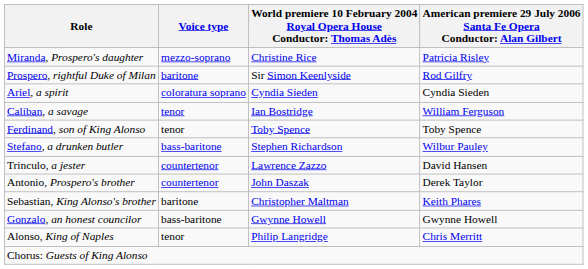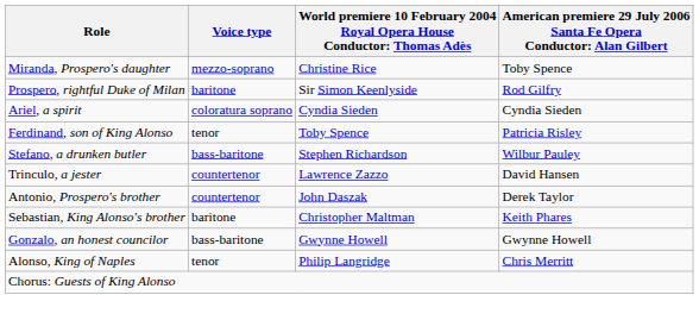 <table class="wikitable">
 <tr>
 <th>Role</th>
 <th><a href='#'>Voice type</a></th>
 <th>World premiere 10 February 2004<br><a href='#'>Royal Opera House</a><br>Conductor: <a href='#'>Thomas Adès</a></th>
 <th>American premiere 29 July 2006<br><a href='#'>Santa Fe Opera</a><br>Conductor: <a href='#'>Alan Gilbert</a></th>
 </tr>
 <tr>
 <td><a href='#'>Miranda</a>, <em>Prospero's daughter</em></td>
 <td><a href='#'>mezzo-soprano</a></td>
 <td><a href='#'>Christine Rice</a></td>
-<td><a href='#'>Patricia Risley</a></td>
+<td>Toby Spence</td>
 </tr>
 <tr>
 <td><a href='#'>Prospero</a>, <em>rightful Duke of Milan</em></td>
 <td><a href='#'>baritone</a></td>
 <td>Sir <a href='#'>Simon Keenlyside</a></td>
 <td><a href='#'>Rod Gilfry</a></td>
 </tr>
 <tr>
 <td><a href='#'>Ariel</a>, <em>a spirit</em></td>
 <td><a href='#'>coloratura soprano</a></td>
 <td><a href='#'>Cyndia Sieden</a></td>
 <td>Cyndia Sieden</td>
 </tr>
 <tr>
-<td><a href='#'>Caliban</a>, <em>a savage</em></td>
-<td><a href='#'>tenor</a></td>
-<td><a href='#'>Ian Bostridge</a></td>
-<td><a href='#'>William Ferguson</a></td>
-</tr>
-<tr>
 <td><a href='#'>Ferdinand</a>, <em>son of King Alonso</em></td>
 <td>tenor</td>
 <td><a href='#'>Toby Spence</a></td>
-<td>Toby Spence</td>
+<td><a href='#'>Patricia Risley</a></td>
 </tr>
 <tr>
 <td><a href='#'>Stefano</a>, <em>a drunken butler</em></td>
 <td><a href='#'>bass-baritone</a></td>
 <td><a href='#'>Stephen Richardson</a></td>
 <td><a href='#'>Wilbur Pauley</a></td>
 </tr>
 <tr>
 <td>Trinculo, <em>a jester</em></td>
 <td><a href='#'>countertenor</a></td>
 <td><a href='#'>Lawrence Zazzo</a></td>
 <td>David Hansen</td>
 </tr>
 <tr>
 <td>Antonio, <em>Prospero's brother</em></td>
 <td><a href='#'>countertenor</a></td>
 <td><a href='#'>John Daszak</a></td>
 <td>Derek Taylor</td>
 </tr>
 <tr>
 <td>Sebastian, <em>King Alonso's brother</em></td>
 <td>baritone</td>
 <td><a href='#'>Christopher Maltman</a></td>
 <td><a href='#'>Keith Phares</a></td>
 </tr>
 <tr>
 <td><a href='#'>Gonzalo</a>, <em>an honest councilor</em></td>
 <td>bass-baritone</td>
 <td><a href='#'>Gwynne Howell</a></td>
 <td>Gwynne Howell</td>
 </tr>
 <tr>
 <td>Alonso, <em>King of Naples</em></td>
 <td>tenor</td>
 <td><a href='#'>Philip Langridge</a></td>
 <td><a href='#'>Chris Merritt</a></td>
 </tr>
 <tr>
 <td colspan="4">Chorus: <em>Guests of King Alonso</em></td>
 </tr>
 </table>
